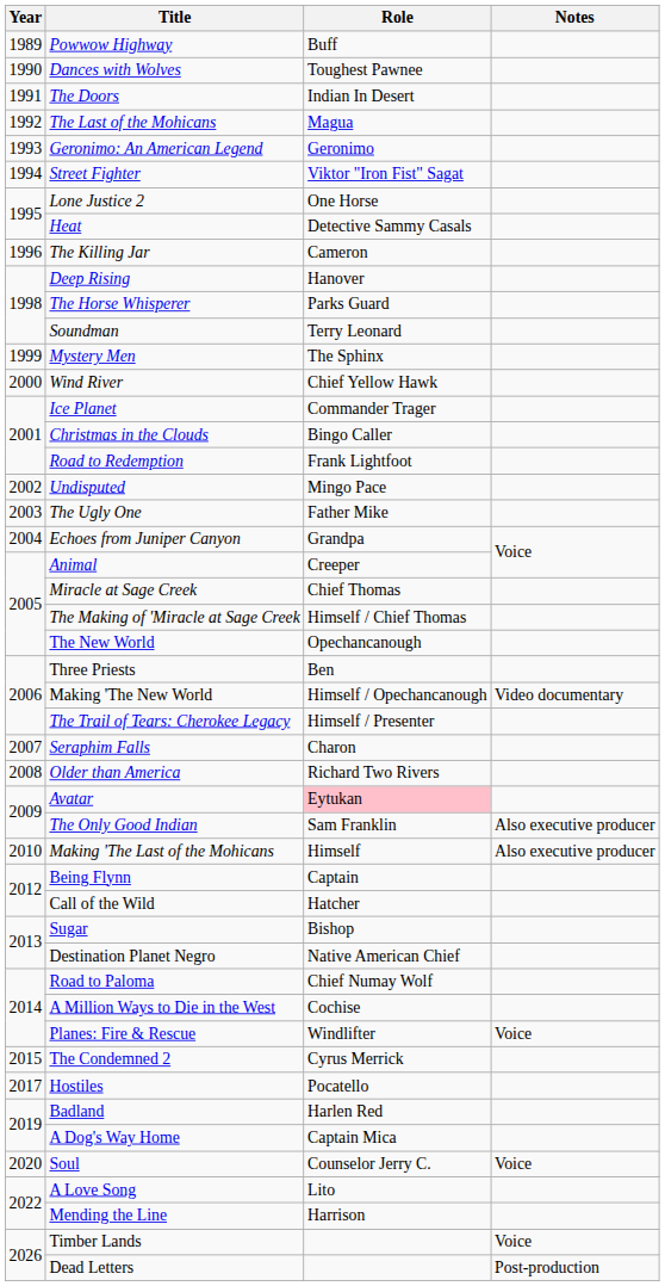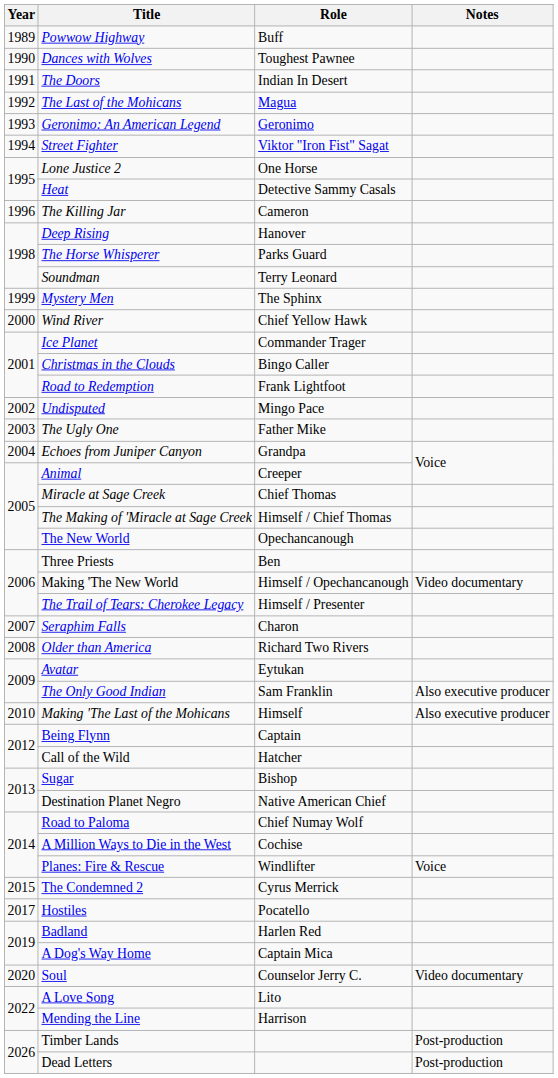 <table class="wikitable sortable">
 <tr>
 <th>Year</th>
 <th>Title</th>
 <th>Role</th>
 <th>Notes</th>
 </tr>
 <tr>
 <td>1989</td>
 <td><em><a href='#'>Powwow Highway</a></em></td>
 <td>Buff</td>
 <td></td>
 </tr>
 <tr>
 <td>1990</td>
 <td><em><a href='#'>Dances with Wolves</a></em></td>
 <td>Toughest Pawnee</td>
 <td></td>
 </tr>
 <tr>
 <td>1991</td>
 <td><em><a href='#'>The Doors</a></em></td>
 <td>Indian In Desert</td>
 <td></td>
 </tr>
 <tr>
 <td>1992</td>
 <td><em><a href='#'>The Last of the Mohicans</a></em></td>
 <td><a href='#'>Magua</a></td>
 <td></td>
 </tr>
 <tr>
 <td>1993</td>
 <td><em><a href='#'>Geronimo: An American Legend</a></em></td>
 <td><a href='#'>Geronimo</a></td>
 <td></td>
 </tr>
 <tr>
 <td>1994</td>
 <td><em><a href='#'>Street Fighter</a></em></td>
 <td><a href='#'>Viktor "Iron Fist" Sagat</a></td>
 <td></td>
 </tr>
 <tr>
 <td rowspan="2">1995</td>
 <td><em>Lone Justice 2</em></td>
 <td>One Horse</td>
 <td></td>
 </tr>
 <tr>
 <td><em><a href='#'>Heat</a></em></td>
 <td>Detective Sammy Casals</td>
 <td></td>
 </tr>
 <tr>
 <td>1996</td>
 <td><em>The Killing Jar</em></td>
 <td>Cameron</td>
 <td></td>
 </tr>
 <tr>
 <td rowspan="3">1998</td>
 <td><em><a href='#'>Deep Rising</a></em></td>
 <td>Hanover</td>
 <td></td>
 </tr>
 <tr>
 <td><em><a href='#'>The Horse Whisperer</a></em></td>
 <td>Parks Guard</td>
 <td></td>
 </tr>
 <tr>
 <td><em>Soundman</em></td>
 <td>Terry Leonard</td>
 <td></td>
 </tr>
 <tr>
 <td>1999</td>
 <td><em><a href='#'>Mystery Men</a></em></td>
 <td>The Sphinx</td>
 <td></td>
 </tr>
 <tr>
 <td>2000</td>
 <td><em>Wind River</em></td>
 <td>Chief Yellow Hawk</td>
 <td></td>
 </tr>
 <tr>
 <td rowspan="3">2001</td>
 <td><em><a href='#'>Ice Planet</a></em></td>
 <td>Commander Trager</td>
 <td></td>
 </tr>
 <tr>
 <td><em><a href='#'>Christmas in the Clouds</a></em></td>
 <td>Bingo Caller</td>
 <td></td>
 </tr>
 <tr>
 <td><em><a href='#'>Road to Redemption</a></em></td>
 <td>Frank Lightfoot</td>
 <td></td>
 </tr>
 <tr>
 <td>2002</td>
 <td><em><a href='#'>Undisputed</a></em></td>
 <td>Mingo Pace</td>
 <td></td>
 </tr>
 <tr>
 <td>2003</td>
 <td><em>The Ugly One</em></td>
 <td>Father Mike</td>
 <td></td>
 </tr>
 <tr>
 <td>2004</td>
 <td><em>Echoes from Juniper Canyon</em></td>
 <td>Grandpa</td>
 <td rowspan="2">Voice</td>
 </tr>
 <tr>
 <td rowspan="4">2005</td>
 <td><em><a href='#'>Animal</a></em></td>
 <td>Creeper</td>
 </tr>
 <tr>
 <td><em>Miracle at Sage Creek</em></td>
 <td>Chief Thomas</td>
 <td></td>
 </tr>
 <tr>
 <td><em>The Making of 'Miracle at Sage Creek<strong></td>
 <td>Himself / Chief Thomas</td>
 <td></td>
 </tr>
 <tr>
 <td></em><a href='#'>The New World</a><em></td>
 <td>Opechancanough</td>
 <td></td>
 </tr>
 <tr>
 <td rowspan="3">2006</td>
 <td></em>Three Priests<em></td>
 <td>Ben</td>
 <td></td>
 </tr>
 <tr>
 <td></em>Making 'The New World</strong></td>
 <td>Himself / Opechancanough</td>
 <td>Video documentary</td>
 </tr>
 <tr>
 <td><em><a href='#'>The Trail of Tears: Cherokee Legacy</a></em></td>
 <td>Himself / Presenter</td>
 <td></td>
 </tr>
 <tr>
 <td>2007</td>
 <td><em><a href='#'>Seraphim Falls</a></em></td>
 <td>Charon</td>
 <td></td>
 </tr>
 <tr>
 <td>2008</td>
 <td><em><a href='#'>Older than America</a></em></td>
 <td>Richard Two Rivers</td>
 <td></td>
 </tr>
 <tr>
 <td rowspan="2">2009</td>
 <td><em><a href='#'>Avatar</a></em></td>
-<td style="background: pink;">Eytukan</td>
+<td>Eytukan</td>
 <td></td>
 </tr>
 <tr>
 <td><em><a href='#'>The Only Good Indian</a></em></td>
 <td>Sam Franklin</td>
 <td>Also executive producer</td>
 </tr>
 <tr>
 <td>2010</td>
 <td><em>Making 'The Last of the Mohicans<strong></td>
 <td>Himself</td>
 <td>Also executive producer</td>
 </tr>
 <tr>
 <td rowspan="2">2012</td>
 <td></em><a href='#'>Being Flynn</a><em></td>
 <td>Captain</td>
 <td></td>
 </tr>
 <tr>
 <td></em>Call of the Wild<em></td>
 <td>Hatcher</td>
 <td></td>
 </tr>
 <tr>
 <td rowspan="2">2013</td>
 <td></em><a href='#'>Sugar</a><em></td>
 <td>Bishop</td>
 <td></td>
 </tr>
 <tr>
 <td></em>Destination Planet Negro<em></td>
 <td>Native American Chief</td>
 <td></td>
 </tr>
 <tr>
 <td rowspan="3">2014</td>
 <td></em><a href='#'>Road to Paloma</a><em></td>
 <td>Chief Numay Wolf</td>
 <td></td>
 </tr>
 <tr>
 <td></em><a href='#'>A Million Ways to Die in the West</a><em></td>
 <td>Cochise</td>
 <td></td>
 </tr>
 <tr>
 <td></em><a href='#'>Planes: Fire & Rescue</a><em></td>
 <td>Windlifter</td>
 <td>Voice</td>
 </tr>
 <tr>
 <td>2015</td>
 <td></em><a href='#'>The Condemned 2</a><em></td>
 <td>Cyrus Merrick</td>
 <td></td>
 </tr>
 <tr>
 <td>2017</td>
 <td></em><a href='#'>Hostiles</a><em></td>
 <td>Pocatello</td>
 <td></td>
 </tr>
 <tr>
 <td rowspan="2">2019</td>
 <td></em><a href='#'>Badland</a><em></td>
 <td>Harlen Red</td>
 <td></td>
 </tr>
 <tr>
 <td></em><a href='#'>A Dog's Way Home</a><em></td>
 <td>Captain Mica</td>
 <td></td>
 </tr>
 <tr>
 <td>2020</td>
 <td></em><a href='#'>Soul</a><em></td>
 <td>Counselor Jerry C.</td>
-<td>Voice</td>
+<td>Video documentary</td>
 </tr>
 <tr>
 <td rowspan="2">2022</td>
 <td></em><a href='#'>A Love Song</a><em></td>
 <td>Lito</td>
 <td></td>
 </tr>
 <tr>
 <td></em><a href='#'>Mending the Line</a><em></td>
 <td>Harrison</td>
 <td></td>
 </tr>
 <tr>
 <td rowspan=2>2026</td>
 <td></em>Timber Lands<em></td>
 <td></td>
-<td>Voice</td>
+<td>Post-production</td>
 </tr>
 <tr>
 <td></em>Dead Letters<em></td>
 <td></td>
 <td>Post-production</td>
 </tr>
 </table>
